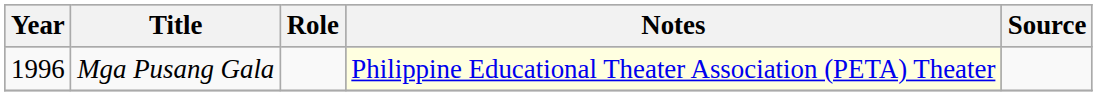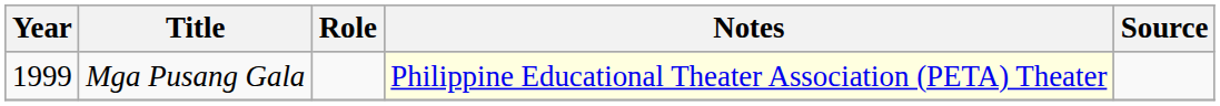 <table class="wikitable sortable" >
 <tr>
 <th>Year</th>
 <th>Title</th>
 <th>Role</th>
 <th class="unsortable">Notes </th>
 <th class="unsortable">Source </th>
 </tr>
 <tr>
-<td>1996</td>
+<td>1999</td>
 <td><em>Mga Pusang Gala</em></td>
 <td></td>
 <td style="background: lightyellow;"><a href='#'>Philippine Educational Theater Association (PETA) Theater</a></td>
 <td></td>
 </tr>
 <tr>
 </tr>
 </table>
